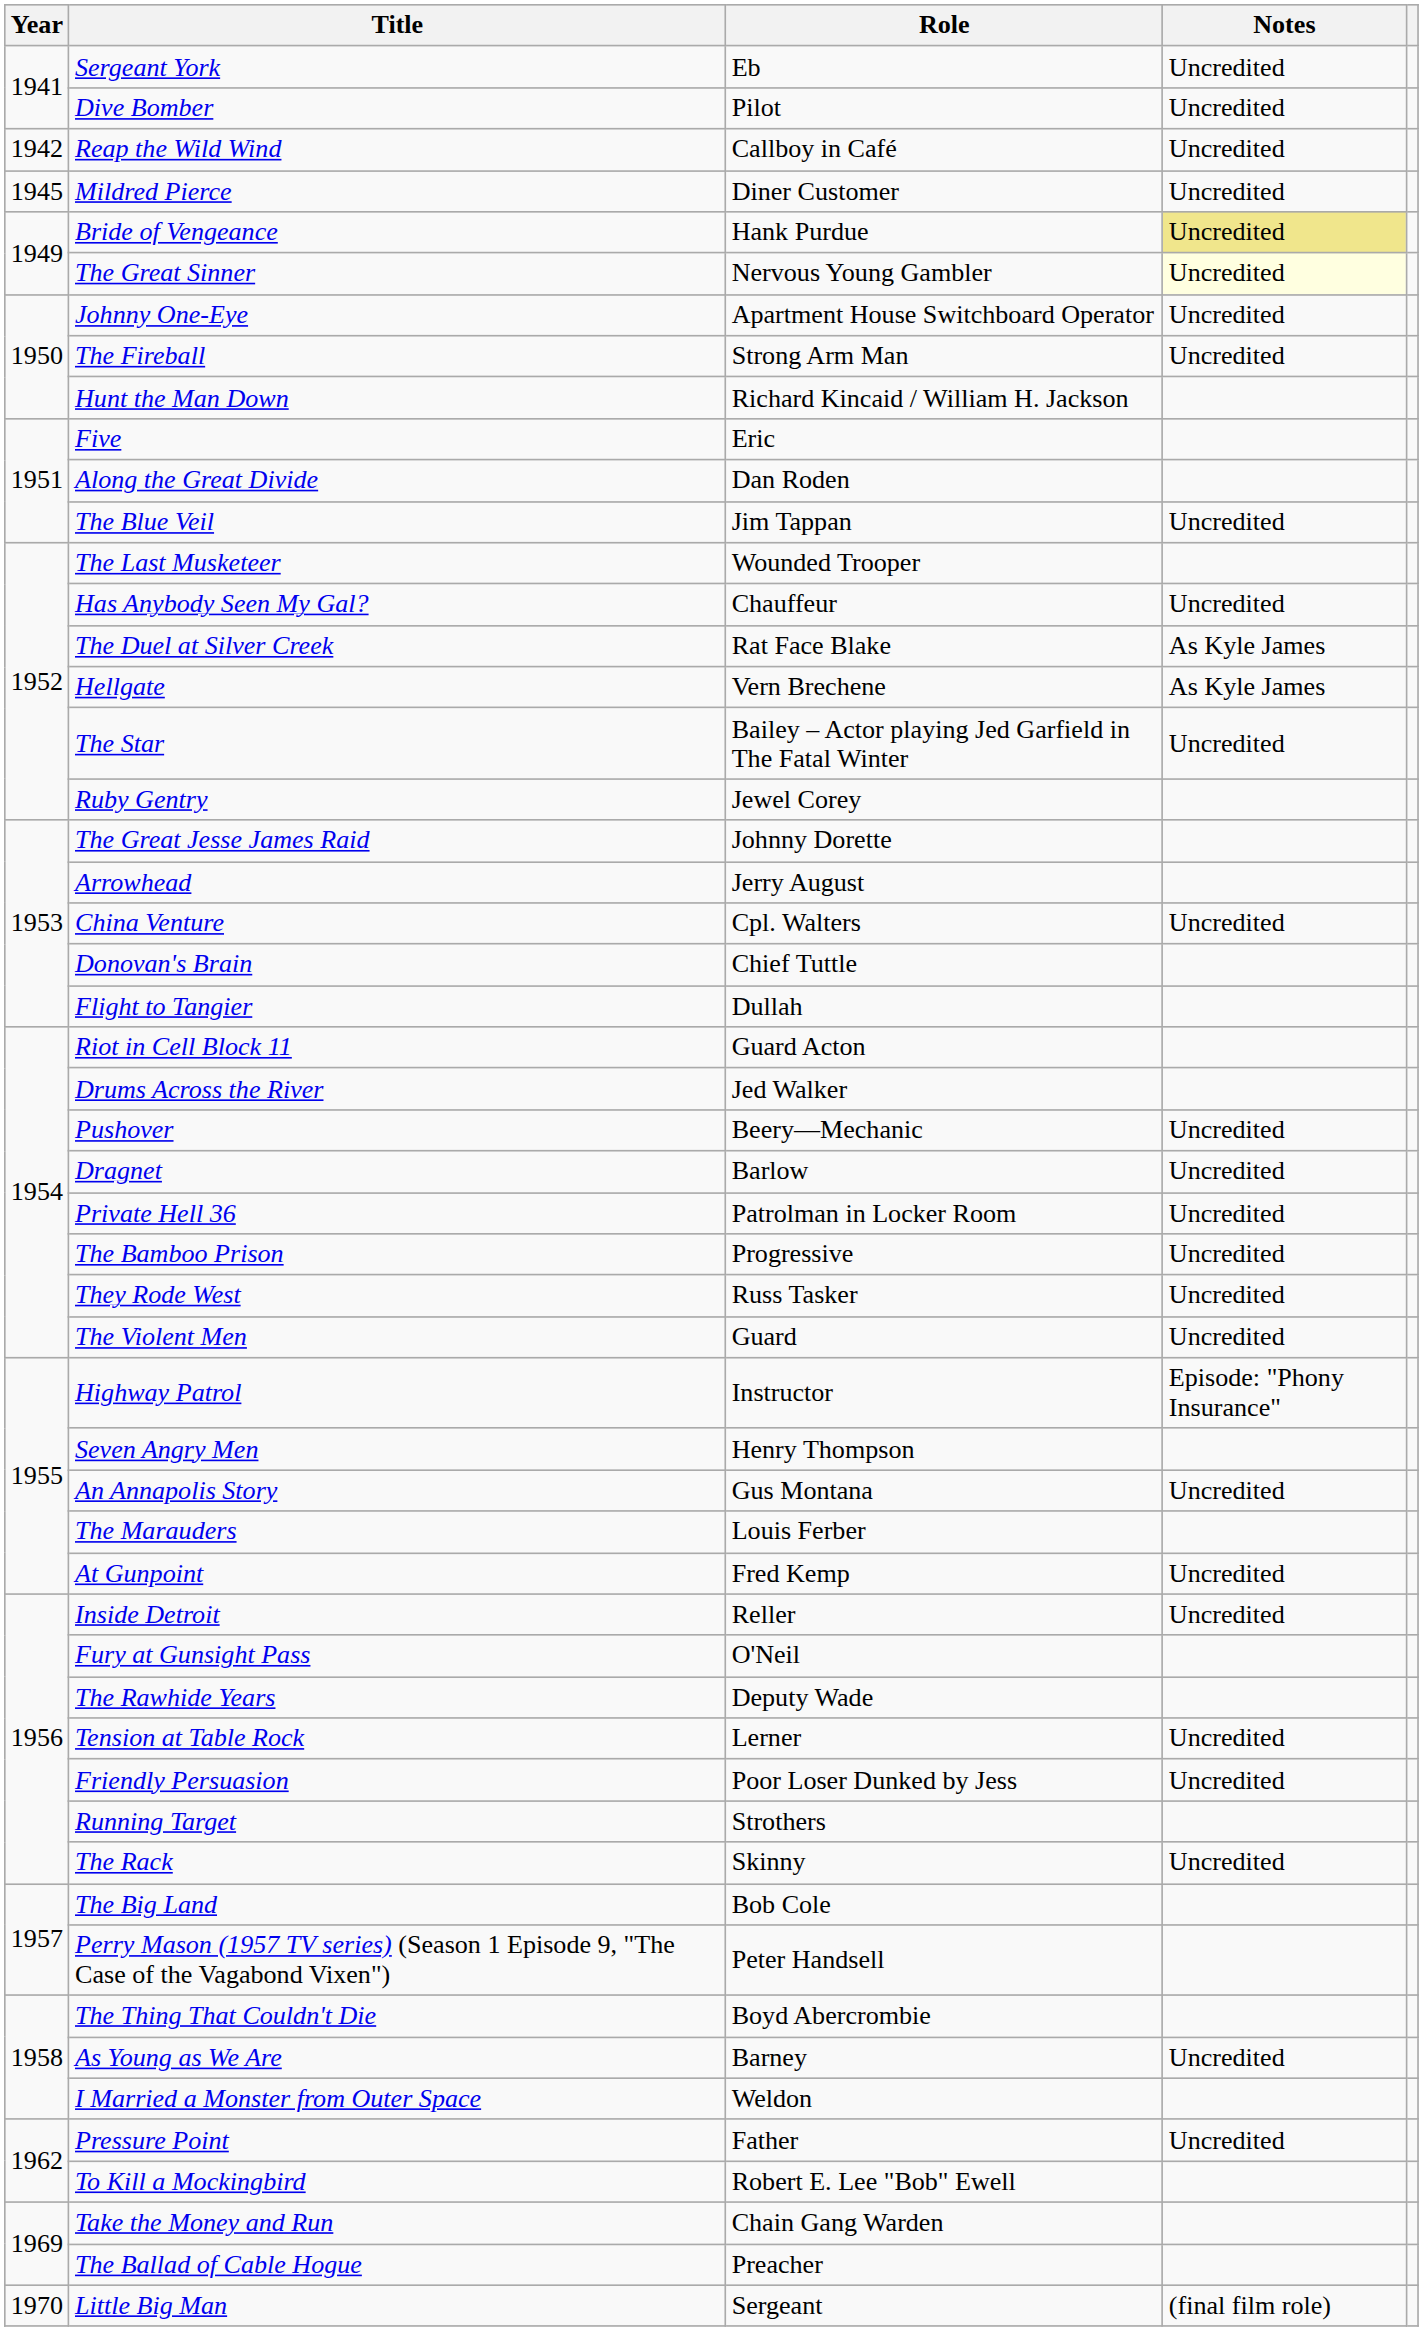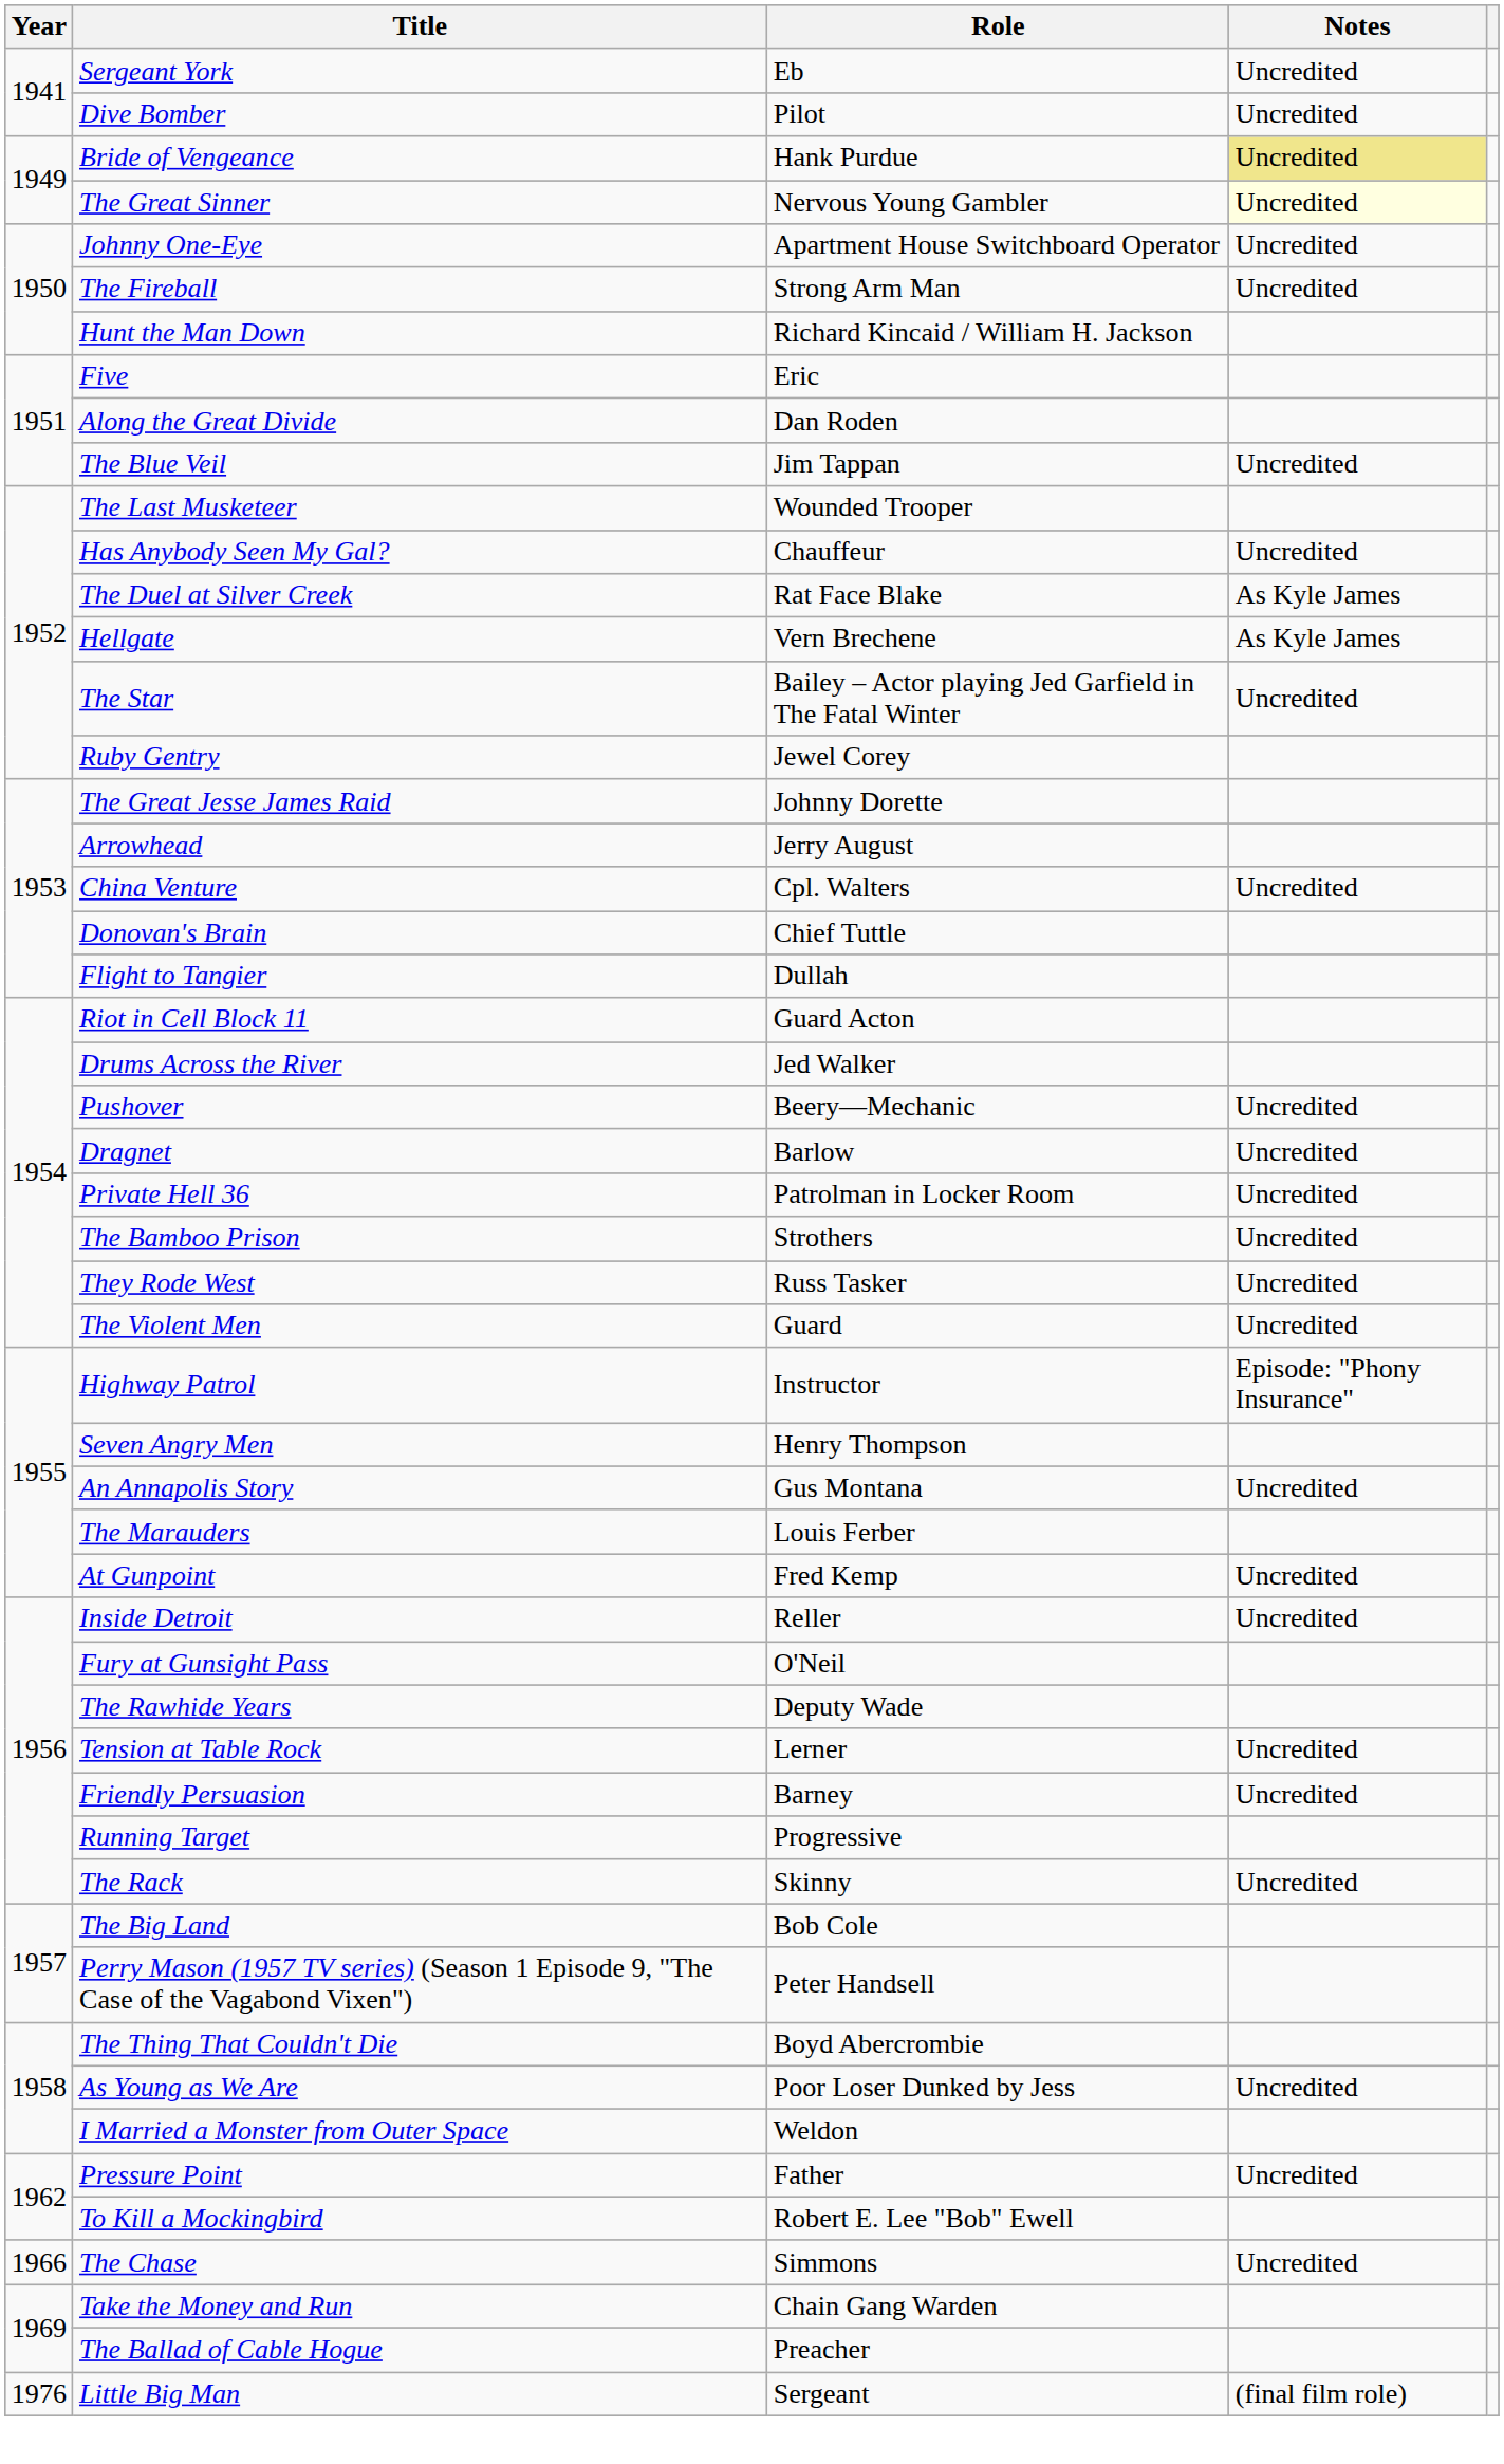 <table class="wikitable sortable">
 <tr>
 <th>Year</th>
 <th>Title</th>
 <th>Role</th>
 <th class = "unsortable">Notes</th>
 <th class = "unsortable"></th>
 </tr>
 <tr>
 <td rowspan=2>1941</td>
 <td><em><a href='#'>Sergeant York</a></em></td>
 <td>Eb</td>
 <td>Uncredited</td>
 <td></td>
 </tr>
 <tr>
 <td><em><a href='#'>Dive Bomber</a></em></td>
 <td>Pilot</td>
-<td>Uncredited</td>
-<td></td>
-</tr>
-<tr>
-<td>1942</td>
-<td><em><a href='#'>Reap the Wild Wind</a></em></td>
-<td>Callboy in Café</td>
-<td>Uncredited</td>
-<td></td>
-</tr>
-<tr>
-<td>1945</td>
-<td><em><a href='#'>Mildred Pierce</a></em></td>
-<td>Diner Customer</td>
 <td>Uncredited</td>
 <td></td>
 </tr>
 <tr>
 <td rowspan=2>1949</td>
 <td><em><a href='#'>Bride of Vengeance</a></em></td>
 <td>Hank Purdue</td>
 <td style="background: khaki;">Uncredited</td>
 <td></td>
 </tr>
 <tr>
 <td><em><a href='#'>The Great Sinner</a></em></td>
 <td>Nervous Young Gambler</td>
 <td style="background: lightyellow;">Uncredited</td>
 <td></td>
 </tr>
 <tr>
 <td rowspan=3>1950</td>
 <td><em><a href='#'>Johnny One-Eye</a></em></td>
 <td>Apartment House Switchboard Operator</td>
 <td>Uncredited</td>
 <td></td>
 </tr>
 <tr>
 <td><em><a href='#'>The Fireball</a></em></td>
 <td>Strong Arm Man</td>
 <td>Uncredited</td>
 <td></td>
 </tr>
 <tr>
 <td><em><a href='#'>Hunt the Man Down</a></em></td>
 <td>Richard Kincaid / William H. Jackson</td>
 <td></td>
 <td></td>
 </tr>
 <tr>
 <td rowspan=3>1951</td>
 <td><em><a href='#'>Five</a></em></td>
 <td>Eric</td>
 <td></td>
 <td></td>
 </tr>
 <tr>
 <td><em><a href='#'>Along the Great Divide</a></em></td>
 <td>Dan Roden</td>
 <td></td>
 <td></td>
 </tr>
 <tr>
 <td><em><a href='#'>The Blue Veil</a></em></td>
 <td>Jim Tappan</td>
 <td>Uncredited</td>
 <td></td>
 </tr>
 <tr>
 <td rowspan=6>1952</td>
 <td><em><a href='#'>The Last Musketeer</a></em></td>
 <td>Wounded Trooper</td>
 <td></td>
 <td></td>
 </tr>
 <tr>
 <td><em><a href='#'>Has Anybody Seen My Gal?</a></em></td>
 <td>Chauffeur</td>
 <td>Uncredited</td>
 <td></td>
 </tr>
 <tr>
 <td><em><a href='#'>The Duel at Silver Creek</a></em></td>
 <td>Rat Face Blake</td>
 <td>As Kyle James</td>
 <td></td>
 </tr>
 <tr>
 <td><em><a href='#'>Hellgate</a></em></td>
 <td>Vern Brechene</td>
 <td>As Kyle James</td>
 <td></td>
 </tr>
 <tr>
 <td><em><a href='#'>The Star</a></em></td>
 <td>Bailey – Actor playing Jed Garfield in The Fatal Winter</td>
 <td>Uncredited</td>
 <td></td>
 </tr>
 <tr>
 <td><em><a href='#'>Ruby Gentry</a></em></td>
 <td>Jewel Corey</td>
 <td></td>
 <td></td>
 </tr>
 <tr>
 <td rowspan=5>1953</td>
 <td><em><a href='#'>The Great Jesse James Raid</a></em></td>
 <td>Johnny Dorette</td>
 <td></td>
 <td></td>
 </tr>
 <tr>
 <td><em><a href='#'>Arrowhead</a></em></td>
 <td>Jerry August</td>
 <td></td>
 <td></td>
 </tr>
 <tr>
 <td><em><a href='#'>China Venture</a></em></td>
 <td>Cpl. Walters</td>
 <td>Uncredited</td>
 <td></td>
 </tr>
 <tr>
 <td><em><a href='#'>Donovan's Brain</a></em></td>
 <td>Chief Tuttle</td>
 <td></td>
 <td></td>
 </tr>
 <tr>
 <td><em><a href='#'>Flight to Tangier</a></em></td>
 <td>Dullah</td>
 <td></td>
 <td></td>
 </tr>
 <tr>
 <td rowspan=8>1954</td>
 <td><em><a href='#'>Riot in Cell Block 11</a></em></td>
 <td>Guard Acton</td>
 <td></td>
 <td></td>
 </tr>
 <tr>
 <td><em><a href='#'>Drums Across the River</a></em></td>
 <td>Jed Walker</td>
 <td></td>
 <td></td>
 </tr>
 <tr>
 <td><em><a href='#'>Pushover</a></em></td>
 <td>Beery—Mechanic</td>
 <td>Uncredited</td>
 <td></td>
 </tr>
 <tr>
 <td><em><a href='#'>Dragnet</a></em></td>
 <td>Barlow</td>
 <td>Uncredited</td>
 <td></td>
 </tr>
 <tr>
 <td><em><a href='#'>Private Hell 36</a></em></td>
 <td>Patrolman in Locker Room</td>
 <td>Uncredited</td>
 <td></td>
 </tr>
 <tr>
 <td><em><a href='#'>The Bamboo Prison</a></em></td>
-<td>Progressive</td>
+<td>Strothers</td>
 <td>Uncredited</td>
 <td></td>
 </tr>
 <tr>
 <td><em><a href='#'>They Rode West</a></em></td>
 <td>Russ Tasker</td>
 <td>Uncredited</td>
 <td></td>
 </tr>
 <tr>
 <td><em><a href='#'>The Violent Men</a></em></td>
 <td>Guard</td>
 <td>Uncredited</td>
 <td></td>
 </tr>
 <tr>
 <td rowspan=5>1955</td>
 <td><em><a href='#'>Highway Patrol</a></em></td>
 <td>Instructor</td>
 <td>Episode: "Phony Insurance"</td>
 <td></td>
 </tr>
 <tr>
 <td><em><a href='#'>Seven Angry Men</a></em></td>
 <td>Henry Thompson</td>
 <td></td>
 <td></td>
 </tr>
 <tr>
 <td><em><a href='#'>An Annapolis Story</a></em></td>
 <td>Gus Montana</td>
 <td>Uncredited</td>
 <td></td>
 </tr>
 <tr>
 <td><em><a href='#'>The Marauders</a></em></td>
 <td>Louis Ferber</td>
 <td></td>
 <td></td>
 </tr>
 <tr>
 <td><em><a href='#'>At Gunpoint</a></em></td>
 <td>Fred Kemp</td>
 <td>Uncredited</td>
 <td></td>
 </tr>
 <tr>
 <td rowspan=7>1956</td>
 <td><em><a href='#'>Inside Detroit</a></em></td>
 <td>Reller</td>
 <td>Uncredited</td>
 <td></td>
 </tr>
 <tr>
 <td><em><a href='#'>Fury at Gunsight Pass</a></em></td>
 <td>O'Neil</td>
 <td></td>
 <td></td>
 </tr>
 <tr>
 <td><em><a href='#'>The Rawhide Years</a></em></td>
 <td>Deputy Wade</td>
 <td></td>
 <td></td>
 </tr>
 <tr>
 <td><em><a href='#'>Tension at Table Rock</a></em></td>
 <td>Lerner</td>
 <td>Uncredited</td>
 <td></td>
 </tr>
 <tr>
 <td><em><a href='#'>Friendly Persuasion</a></em></td>
-<td>Poor Loser Dunked by Jess</td>
+<td>Barney</td>
 <td>Uncredited</td>
 <td></td>
 </tr>
 <tr>
 <td><em><a href='#'>Running Target</a></em></td>
-<td>Strothers</td>
+<td>Progressive</td>
 <td></td>
 <td></td>
 </tr>
 <tr>
 <td><em><a href='#'>The Rack</a></em></td>
 <td>Skinny</td>
 <td>Uncredited</td>
 <td></td>
 </tr>
 <tr>
 <td rowspan=2>1957</td>
 <td><em><a href='#'>The Big Land</a></em></td>
 <td>Bob Cole</td>
 <td></td>
 <td></td>
 </tr>
 <tr>
 <td><em><a href='#'>Perry Mason (1957 TV series)</a></em> (Season 1 Episode 9, "The Case of the Vagabond Vixen")</td>
 <td>Peter Handsell</td>
 <td></td>
 <td></td>
 </tr>
 <tr>
 <td rowspan=3>1958</td>
 <td><em><a href='#'>The Thing That Couldn't Die</a></em></td>
 <td>Boyd Abercrombie</td>
 <td></td>
 <td></td>
 </tr>
 <tr>
 <td><em><a href='#'>As Young as We Are</a></em></td>
-<td>Barney</td>
+<td>Poor Loser Dunked by Jess</td>
 <td>Uncredited</td>
 <td></td>
 </tr>
 <tr>
 <td><em><a href='#'>I Married a Monster from Outer Space</a></em></td>
 <td>Weldon</td>
 <td></td>
 <td></td>
 </tr>
 <tr>
 <td rowspan=2>1962</td>
 <td><em><a href='#'>Pressure Point</a></em></td>
 <td>Father</td>
 <td>Uncredited</td>
 <td></td>
 </tr>
 <tr>
 <td><em><a href='#'>To Kill a Mockingbird</a></em></td>
 <td>Robert E. Lee "Bob" Ewell</td>
 <td></td>
 <td></td>
 </tr>
 <tr>
+<td>1966</td>
+<td><em><a href='#'>The Chase</a></em></td>
+<td>Simmons</td>
+<td>Uncredited</td>
+<td></td>
+</tr>
+<tr>
 <td rowspan=2>1969</td>
 <td><em><a href='#'>Take the Money and Run</a></em></td>
 <td>Chain Gang Warden</td>
 <td></td>
 <td></td>
 </tr>
 <tr>
 <td><em><a href='#'>The Ballad of Cable Hogue</a></em></td>
 <td>Preacher</td>
 <td></td>
 <td></td>
 </tr>
 <tr>
-<td>1970</td>
+<td>1976</td>
 <td><em><a href='#'>Little Big Man</a></em></td>
 <td>Sergeant</td>
 <td>(final film role)</td>
 <td></td>
 </tr>
 </table>
